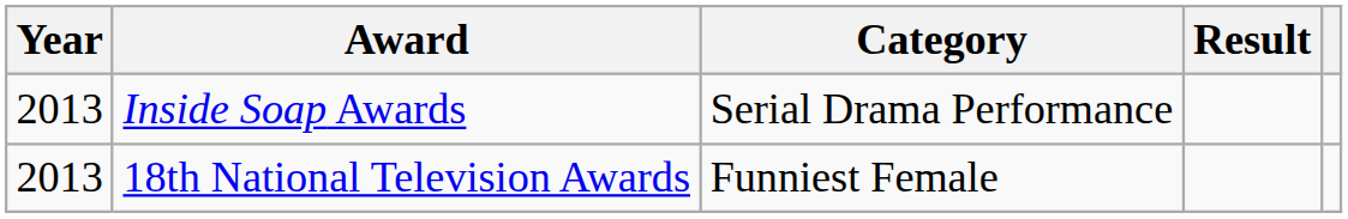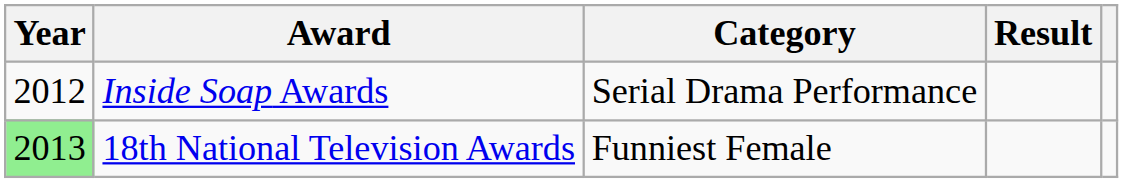 <table class="wikitable">
 <tr>
 <th>Year</th>
 <th>Award</th>
 <th>Category</th>
 <th>Result</th>
 <th></th>
 </tr>
 <tr>
-<td>2013</td>
+<td>2012</td>
 <td><a href='#'><em>Inside Soap</em> Awards</a></td>
 <td>Serial Drama Performance</td>
 <td></td>
 <td align="center"></td>
 </tr>
 <tr>
-<td>2013</td>
+<td style="background: lightgreen;">2013</td>
 <td><a href='#'>18th National Television Awards</a></td>
 <td>Funniest Female</td>
 <td></td>
 <td align="center"></td>
 </tr>
 </table>
